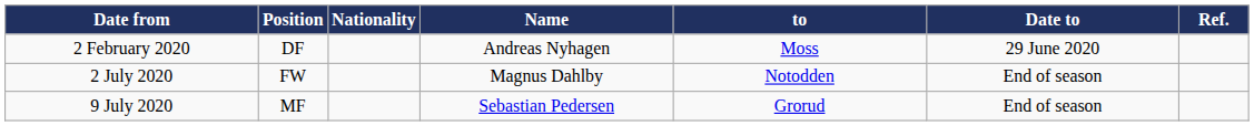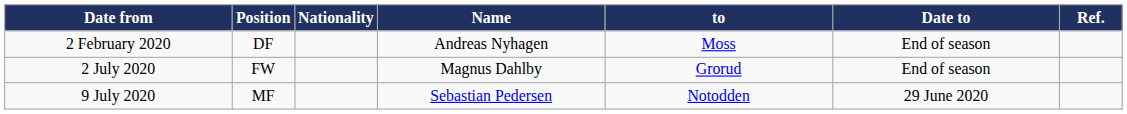 <table class="wikitable" style="text-align:center; font-size:90%; ">
 <tr>
 <th style="background:#203060; color:white; width:200px;">Date from</th>
 <th style="background:#203060; color:white; width:50px;">Position</th>
 <th style="background:#203060; color:white; width:50px;">Nationality</th>
 <th style="background:#203060; color:white; width:200px;">Name</th>
 <th style="background:#203060; color:white; width:200px;">to</th>
 <th style="background:#203060; color:white; width:200px;">Date to</th>
 <th style="background:#203060; color:white; width:50px;">Ref.</th>
 </tr>
 <tr>
 <td>2 February 2020</td>
 <td>DF</td>
 <td></td>
 <td>Andreas Nyhagen</td>
 <td><a href='#'>Moss</a></td>
-<td>29 June 2020</td>
+<td>End of season</td>
 <td></td>
 </tr>
 <tr>
 <td>2 July 2020</td>
 <td>FW</td>
 <td></td>
 <td>Magnus Dahlby</td>
-<td><a href='#'>Notodden</a></td>
+<td><a href='#'>Grorud</a></td>
 <td>End of season</td>
 <td></td>
 </tr>
 <tr>
 <td>9 July 2020</td>
 <td>MF</td>
 <td></td>
 <td><a href='#'>Sebastian Pedersen</a></td>
-<td><a href='#'>Grorud</a></td>
-<td>End of season</td>
+<td><a href='#'>Notodden</a></td>
+<td>29 June 2020</td>
 <td></td>
 </tr>
 </table>
